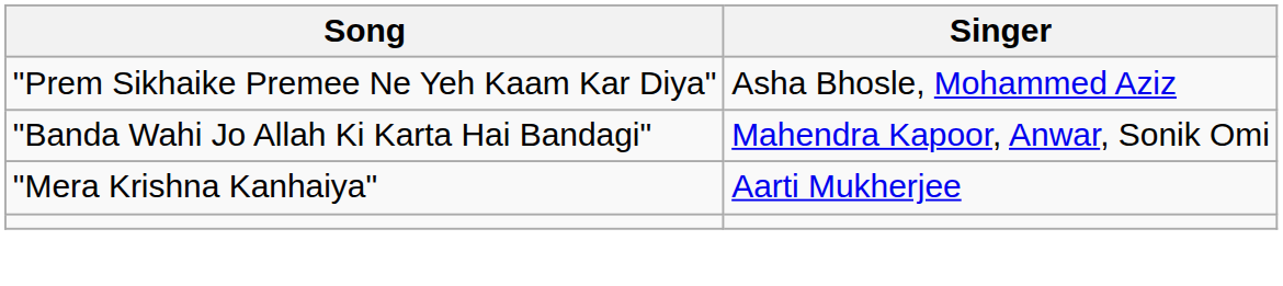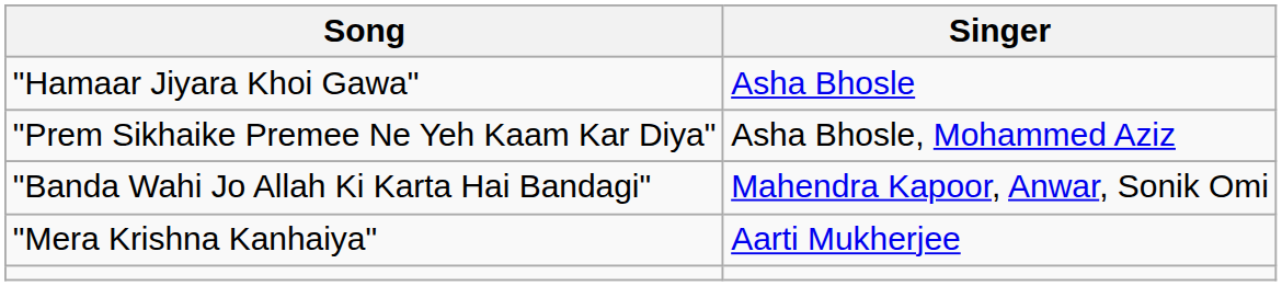 <table class="wikitable">
 <tr>
 <th>Song</th>
 <th>Singer</th>
+</tr>
+<tr>
+<td>"Hamaar Jiyara Khoi Gawa"</td>
+<td><a href='#'>Asha Bhosle</a></td>
 </tr>
 <tr>
 <td>"Prem Sikhaike Premee Ne Yeh Kaam Kar Diya"</td>
 <td>Asha Bhosle, <a href='#'>Mohammed Aziz</a></td>
 </tr>
 <tr>
 <td>"Banda Wahi Jo Allah Ki Karta Hai Bandagi"</td>
 <td><a href='#'>Mahendra Kapoor</a>, <a href='#'>Anwar</a>, Sonik Omi</td>
 </tr>
 <tr>
 <td>"Mera Krishna Kanhaiya"</td>
 <td><a href='#'>Aarti Mukherjee</a></td>
 </tr>
 <tr>
 <td></td>
 </tr>
 </table>
